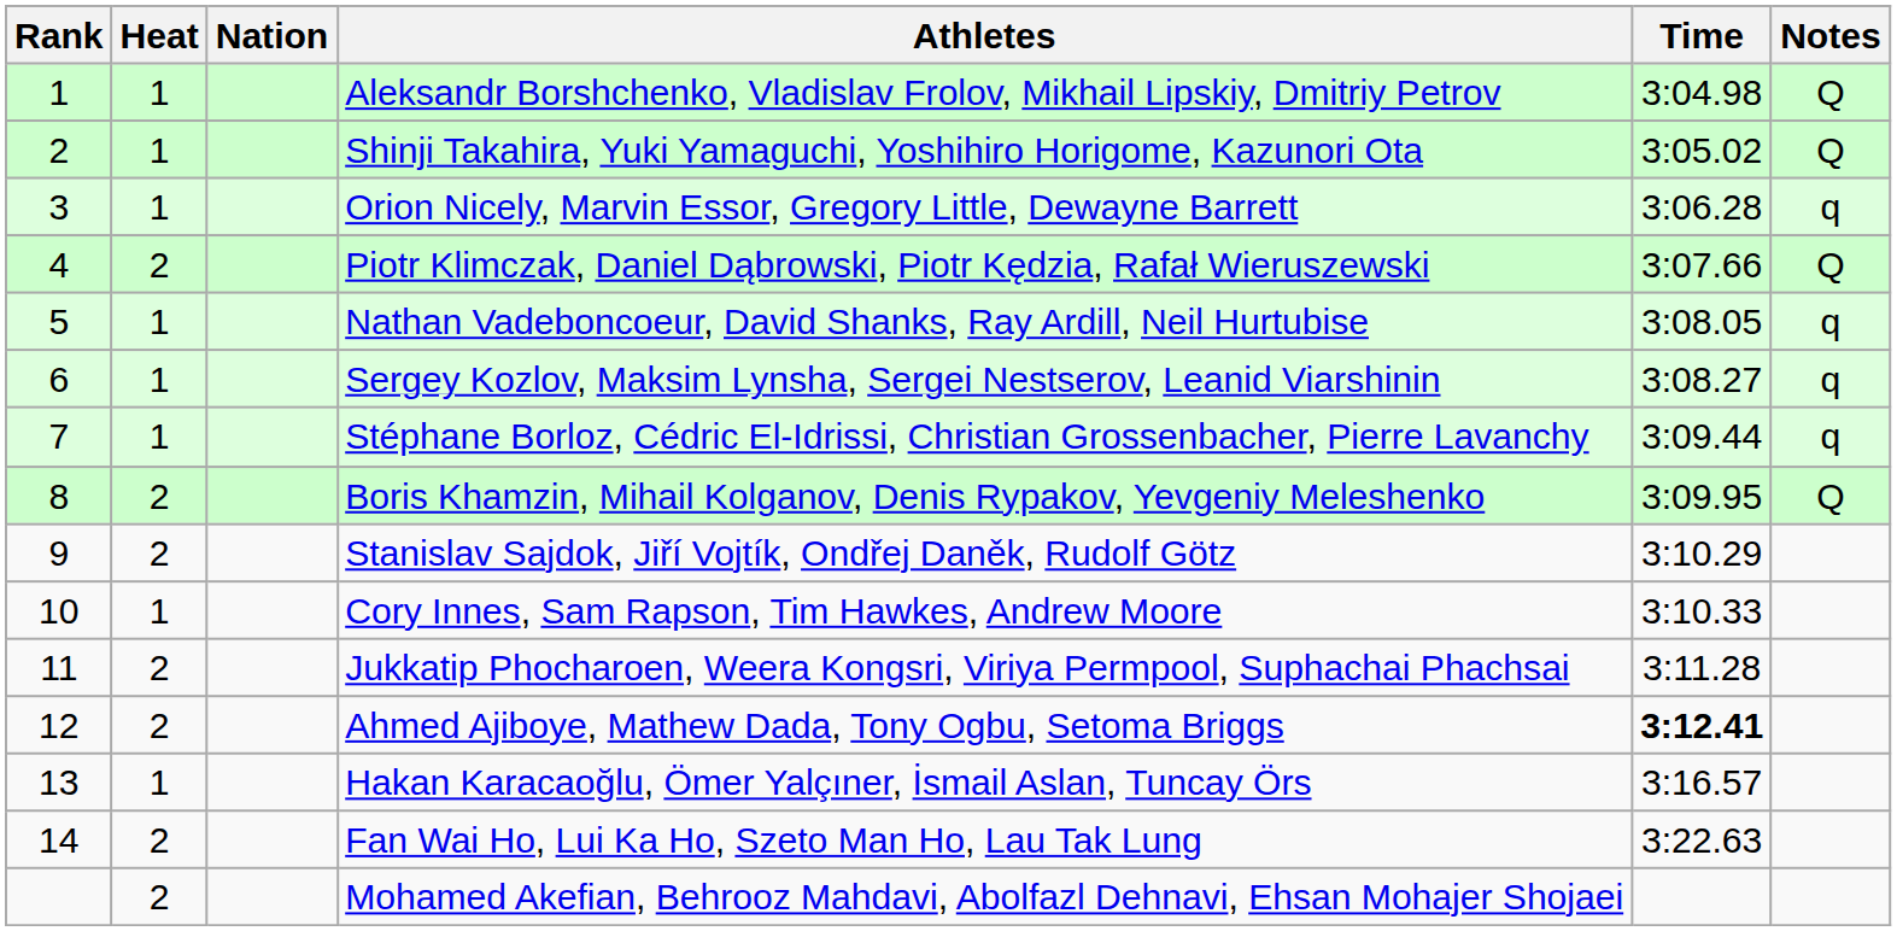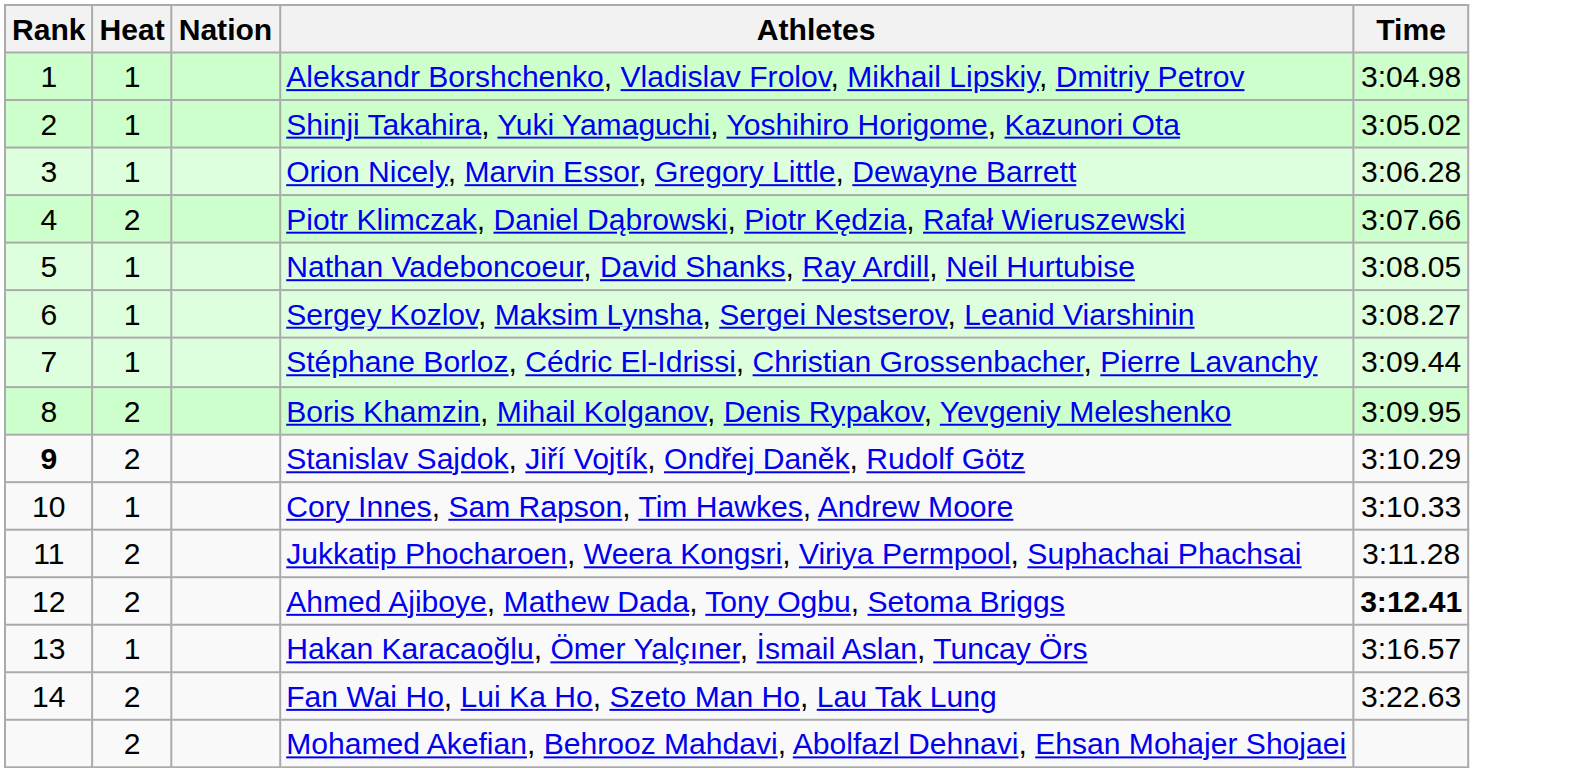 <table class="wikitable sortable" style="text-align:center;font-size:95%">
 <tr>
 <th>Rank</th>
 <th>Heat</th>
 <th>Nation</th>
 <th>Athletes</th>
 <th>Time</th>
-<th>Notes</th>
 </tr>
 <tr bgcolor=ccffcc>
 <td>1</td>
 <td>1</td>
 <td align=left></td>
 <td align=left><a href='#'>Aleksandr Borshchenko</a>, <a href='#'>Vladislav Frolov</a>, <a href='#'>Mikhail Lipskiy</a>, <a href='#'>Dmitriy Petrov</a></td>
 <td>3:04.98</td>
-<td>Q</td>
 </tr>
 <tr bgcolor=ccffcc>
 <td>2</td>
 <td>1</td>
 <td align=left></td>
 <td align=left><a href='#'>Shinji Takahira</a>, <a href='#'>Yuki Yamaguchi</a>, <a href='#'>Yoshihiro Horigome</a>, <a href='#'>Kazunori Ota</a></td>
 <td>3:05.02</td>
-<td>Q</td>
 </tr>
 <tr bgcolor=ddffdd>
 <td>3</td>
 <td>1</td>
 <td align=left></td>
 <td align=left><a href='#'>Orion Nicely</a>, <a href='#'>Marvin Essor</a>, <a href='#'>Gregory Little</a>, <a href='#'>Dewayne Barrett</a></td>
 <td>3:06.28</td>
-<td>q</td>
 </tr>
 <tr bgcolor=ccffcc>
 <td>4</td>
 <td>2</td>
 <td align=left></td>
 <td align=left><a href='#'>Piotr Klimczak</a>, <a href='#'>Daniel Dąbrowski</a>, <a href='#'>Piotr Kędzia</a>, <a href='#'>Rafał Wieruszewski</a></td>
 <td>3:07.66</td>
-<td>Q</td>
 </tr>
 <tr bgcolor=ddffdd>
 <td>5</td>
 <td>1</td>
 <td align=left></td>
 <td align=left><a href='#'>Nathan Vadeboncoeur</a>, <a href='#'>David Shanks</a>, <a href='#'>Ray Ardill</a>, <a href='#'>Neil Hurtubise</a></td>
 <td>3:08.05</td>
-<td>q</td>
 </tr>
 <tr bgcolor=ddffdd>
 <td>6</td>
 <td>1</td>
 <td align=left></td>
 <td align=left><a href='#'>Sergey Kozlov</a>, <a href='#'>Maksim Lynsha</a>, <a href='#'>Sergei Nestserov</a>, <a href='#'>Leanid Viarshinin</a></td>
 <td>3:08.27</td>
-<td>q</td>
 </tr>
 <tr bgcolor=ddffdd>
 <td>7</td>
 <td>1</td>
 <td align=left></td>
 <td align=left><a href='#'>Stéphane Borloz</a>, <a href='#'>Cédric El-Idrissi</a>, <a href='#'>Christian Grossenbacher</a>, <a href='#'>Pierre Lavanchy</a></td>
 <td>3:09.44</td>
-<td>q</td>
 </tr>
 <tr bgcolor=ccffcc>
 <td>8</td>
 <td>2</td>
 <td align=left></td>
 <td align=left><a href='#'>Boris Khamzin</a>, <a href='#'>Mihail Kolganov</a>, <a href='#'>Denis Rypakov</a>, <a href='#'>Yevgeniy Meleshenko</a></td>
 <td>3:09.95</td>
-<td>Q</td>
 </tr>
 <tr>
-<td>9</td>
+<td><strong>9</strong></td>
 <td>2</td>
 <td align=left></td>
 <td align=left><a href='#'>Stanislav Sajdok</a>, <a href='#'>Jiří Vojtík</a>, <a href='#'>Ondřej Daněk</a>, <a href='#'>Rudolf Götz</a></td>
 <td>3:10.29</td>
-<td></td>
 </tr>
 <tr>
 <td>10</td>
 <td>1</td>
 <td align=left></td>
 <td align=left><a href='#'>Cory Innes</a>, <a href='#'>Sam Rapson</a>, <a href='#'>Tim Hawkes</a>, <a href='#'>Andrew Moore</a></td>
 <td>3:10.33</td>
-<td></td>
 </tr>
 <tr>
 <td>11</td>
 <td>2</td>
 <td align=left></td>
 <td align=left><a href='#'>Jukkatip Phocharoen</a>, <a href='#'>Weera Kongsri</a>, <a href='#'>Viriya Permpool</a>, <a href='#'>Suphachai Phachsai</a></td>
 <td>3:11.28</td>
-<td></td>
 </tr>
 <tr>
 <td>12</td>
 <td>2</td>
 <td align=left></td>
 <td align=left><a href='#'>Ahmed Ajiboye</a>, <a href='#'>Mathew Dada</a>, <a href='#'>Tony Ogbu</a>, <a href='#'>Setoma Briggs</a></td>
 <td><strong>3:12.41</strong></td>
-<td></td>
 </tr>
 <tr>
 <td>13</td>
 <td>1</td>
 <td align=left></td>
 <td align=left><a href='#'>Hakan Karacaoğlu</a>, <a href='#'>Ömer Yalçıner</a>, <a href='#'>İsmail Aslan</a>, <a href='#'>Tuncay Örs</a></td>
 <td>3:16.57</td>
-<td></td>
 </tr>
 <tr>
 <td>14</td>
 <td>2</td>
 <td align=left></td>
 <td align=left><a href='#'>Fan Wai Ho</a>, <a href='#'>Lui Ka Ho</a>, <a href='#'>Szeto Man Ho</a>, <a href='#'>Lau Tak Lung</a></td>
 <td>3:22.63</td>
-<td></td>
 </tr>
 <tr>
 <td></td>
 <td>2</td>
 <td align=left></td>
 <td align=left><a href='#'>Mohamed Akefian</a>, <a href='#'>Behrooz Mahdavi</a>, <a href='#'>Abolfazl Dehnavi</a>, <a href='#'>Ehsan Mohajer Shojaei</a></td>
 <td></td>
-<td></td>
 </tr>
 </table>
